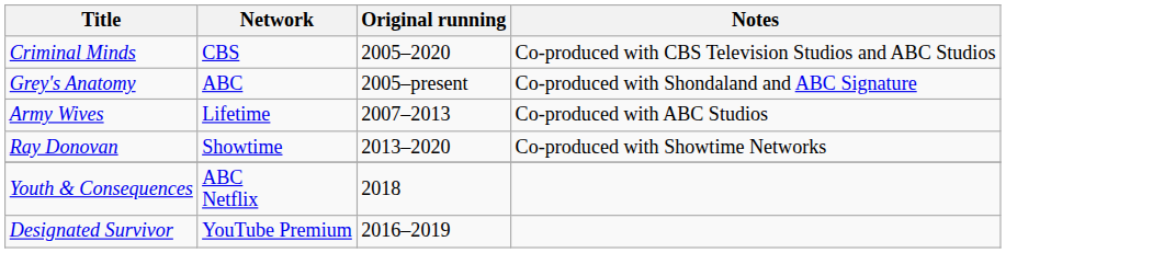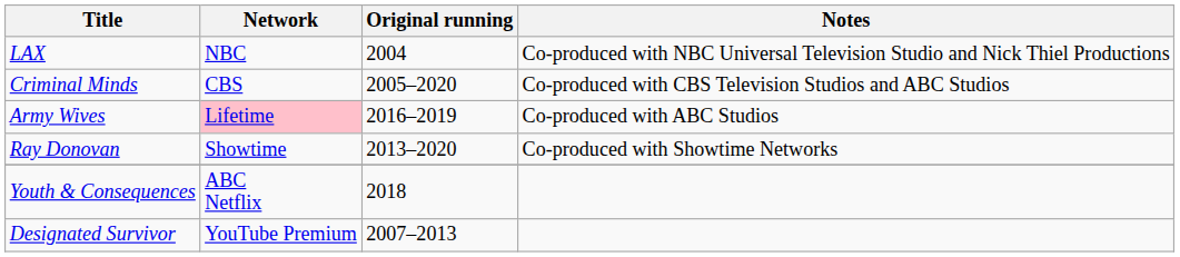 <table class="wikitable sortable">
 <tr>
 <th>Title</th>
 <th>Network</th>
 <th>Original running</th>
 <th>Notes</th>
 </tr>
 <tr>
+<td><em><a href='#'>LAX</a></em></td>
+<td><a href='#'>NBC</a></td>
+<td>2004</td>
+<td>Co-produced with NBC Universal Television Studio and Nick Thiel Productions</td>
+</tr>
+<tr>
 <td><em><a href='#'>Criminal Minds</a></em></td>
 <td><a href='#'>CBS</a></td>
 <td>2005–2020</td>
 <td>Co-produced with CBS Television Studios and ABC Studios</td>
 </tr>
 <tr>
-<td><em><a href='#'>Grey's Anatomy</a></em></td>
-<td><a href='#'>ABC</a></td>
-<td>2005–present</td>
-<td>Co-produced with Shondaland and <a href='#'>ABC Signature</a></td>
-</tr>
-<tr>
 <td><em><a href='#'>Army Wives</a></em></td>
-<td><a href='#'>Lifetime</a></td>
-<td>2007–2013</td>
+<td style="background: pink;"><a href='#'>Lifetime</a></td>
+<td>2016–2019</td>
 <td>Co-produced with ABC Studios</td>
 </tr>
 <tr>
 <td><em><a href='#'>Ray Donovan</a></em></td>
 <td><a href='#'>Showtime</a></td>
 <td>2013–2020</td>
 <td>Co-produced with Showtime Networks</td>
 </tr>
 <tr>
 </tr>
 <tr>
 <td><em><a href='#'>Youth & Consequences</a></em></td>
 <td><a href='#'>ABC</a><br><a href='#'>Netflix</a></td>
 <td>2018</td>
 <td></td>
 </tr>
 <tr>
 <td><em><a href='#'>Designated Survivor</a></em></td>
 <td><a href='#'>YouTube Premium</a></td>
-<td>2016–2019</td>
+<td>2007–2013</td>
 <td></td>
 </tr>
 </table>
